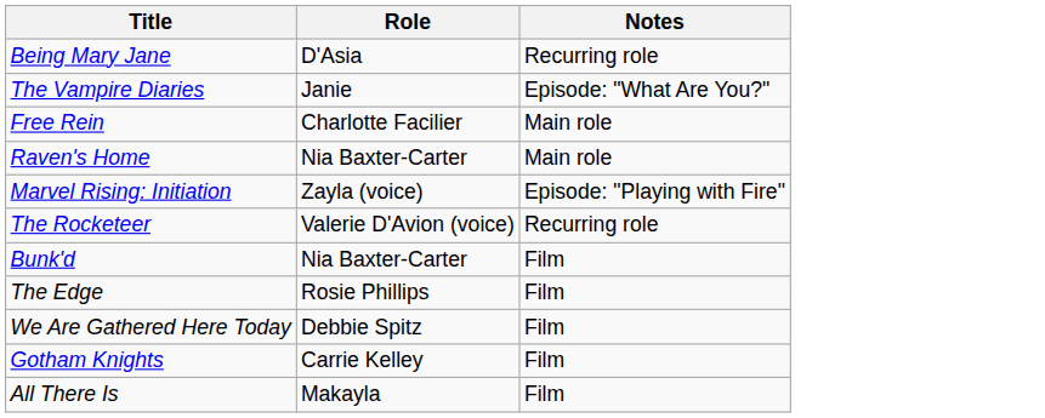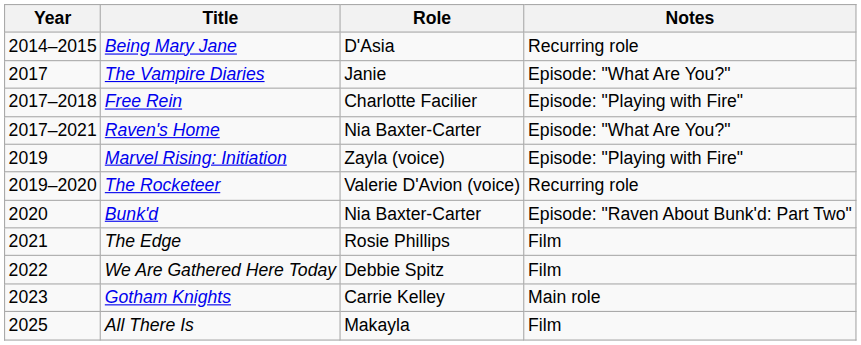 <table class="wikitable">
 <tr>
+<th>Year</th>
 <th>Title</th>
 <th>Role</th>
 <th>Notes</th>
 </tr>
 <tr>
+<td>2014–2015</td>
 <td><em><a href='#'>Being Mary Jane</a></em></td>
 <td>D'Asia</td>
 <td>Recurring role</td>
 </tr>
 <tr>
+<td>2017</td>
 <td><em><a href='#'>The Vampire Diaries</a></em></td>
 <td>Janie</td>
 <td>Episode: "What Are You?"</td>
 </tr>
 <tr>
+<td>2017–2018</td>
 <td><em><a href='#'>Free Rein</a></em></td>
 <td>Charlotte Facilier</td>
-<td>Main role</td>
+<td>Episode: "Playing with Fire"</td>
 </tr>
 <tr>
+<td>2017–2021</td>
 <td><em><a href='#'>Raven's Home</a></em></td>
 <td>Nia Baxter-Carter</td>
-<td>Main role</td>
+<td>Episode: "What Are You?"</td>
 </tr>
 <tr>
+<td>2019</td>
 <td><em><a href='#'>Marvel Rising: Initiation</a></em></td>
 <td>Zayla (voice)</td>
 <td>Episode: "Playing with Fire"</td>
 </tr>
 <tr>
+<td>2019–2020</td>
 <td><em><a href='#'>The Rocketeer</a></em></td>
 <td>Valerie D'Avion (voice)</td>
 <td>Recurring role</td>
 </tr>
 <tr>
+<td>2020</td>
 <td><em><a href='#'>Bunk'd</a></em></td>
 <td>Nia Baxter-Carter</td>
-<td>Film</td>
+<td>Episode: "Raven About Bunk'd: Part Two"</td>
 </tr>
 <tr>
+<td>2021</td>
 <td><em>The Edge</em></td>
 <td>Rosie Phillips</td>
 <td>Film</td>
 </tr>
 <tr>
+<td>2022</td>
 <td><em>We Are Gathered Here Today</em></td>
 <td>Debbie Spitz</td>
 <td>Film</td>
 </tr>
 <tr>
+<td>2023</td>
 <td><em><a href='#'>Gotham Knights</a></em></td>
 <td>Carrie Kelley</td>
-<td>Film</td>
+<td>Main role</td>
 </tr>
 <tr>
+<td>2025</td>
 <td><em>All There Is</em></td>
 <td>Makayla</td>
 <td>Film</td>
 </tr>
 </table>
